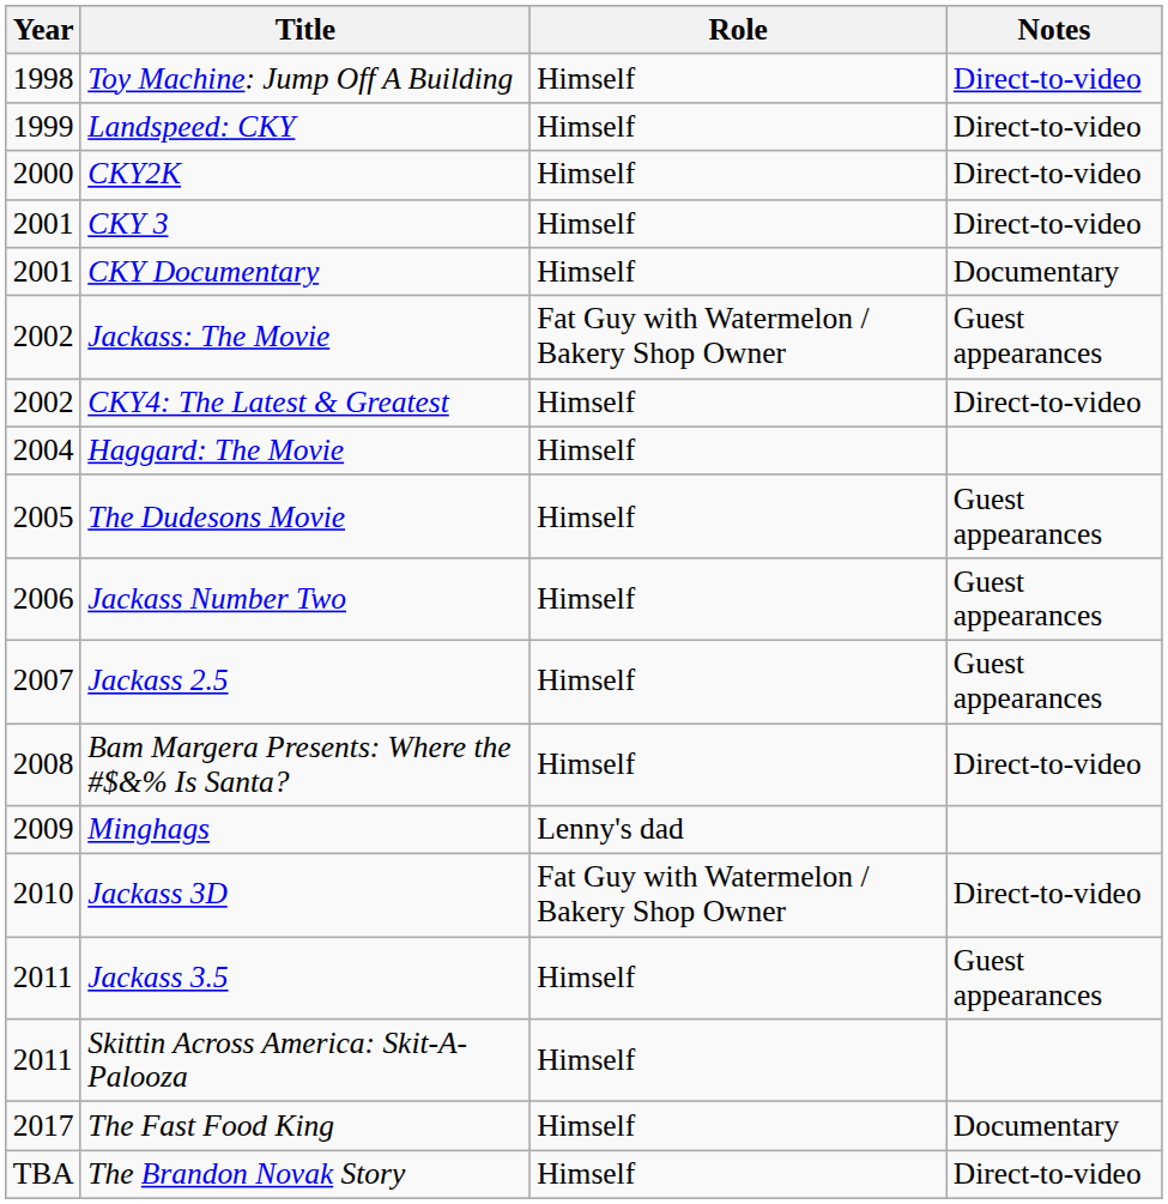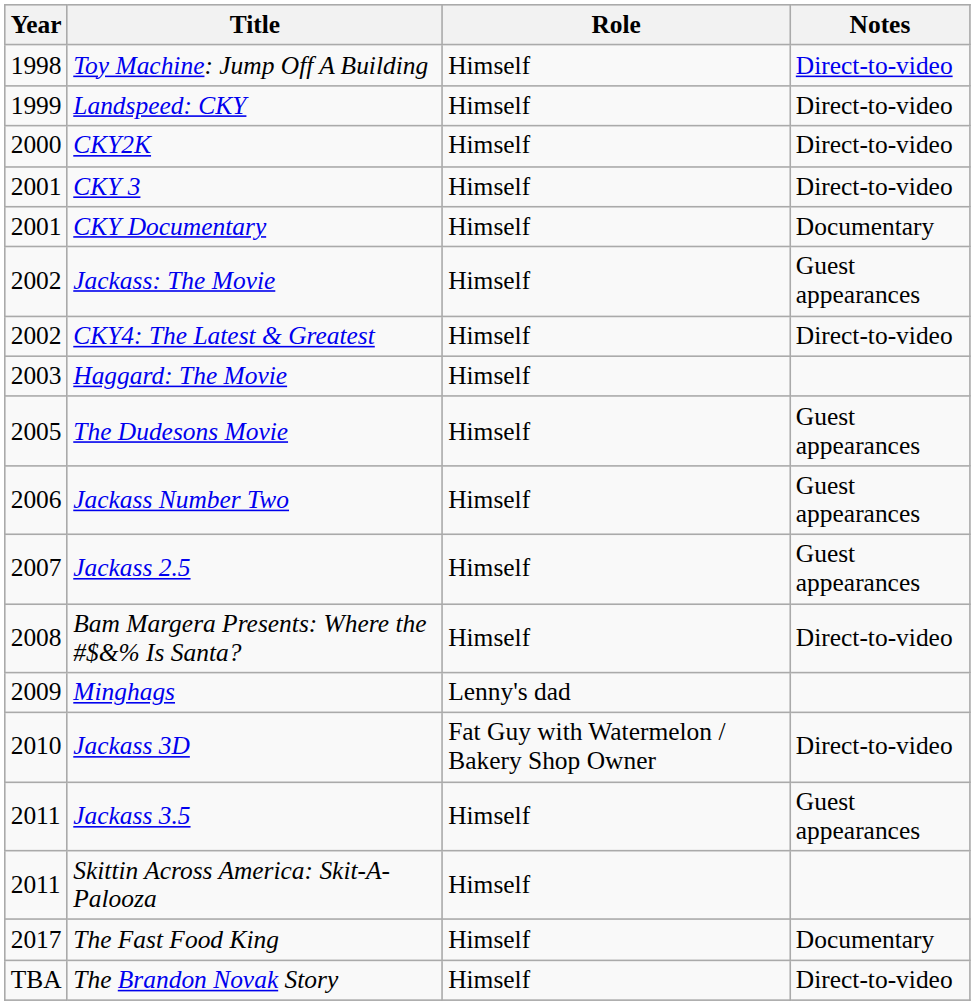 <table class="wikitable sortable">
 <tr>
 <th>Year</th>
 <th>Title</th>
 <th>Role</th>
 <th class="unsortable">Notes</th>
 </tr>
 <tr>
 <td>1998</td>
 <td><em><a href='#'>Toy Machine</a>: Jump Off A Building</em></td>
 <td>Himself</td>
 <td><a href='#'>Direct-to-video</a></td>
 </tr>
 <tr>
 <td>1999</td>
 <td><em><a href='#'>Landspeed: CKY</a></em></td>
 <td>Himself</td>
 <td>Direct-to-video</td>
 </tr>
 <tr>
 <td>2000</td>
 <td><em><a href='#'>CKY2K</a></em></td>
 <td>Himself</td>
 <td>Direct-to-video</td>
 </tr>
 <tr>
 <td>2001</td>
 <td><em><a href='#'>CKY 3</a></em></td>
 <td>Himself</td>
 <td>Direct-to-video</td>
 </tr>
 <tr>
 <td>2001</td>
 <td><em><a href='#'>CKY Documentary</a></em></td>
 <td>Himself</td>
 <td>Documentary</td>
 </tr>
 <tr>
 <td>2002</td>
 <td><em><a href='#'>Jackass: The Movie</a></em></td>
-<td>Fat Guy with Watermelon / Bakery Shop Owner</td>
+<td>Himself</td>
 <td>Guest appearances</td>
 </tr>
 <tr>
 <td>2002</td>
 <td><em><a href='#'>CKY4: The Latest & Greatest</a></em></td>
 <td>Himself</td>
 <td>Direct-to-video</td>
 </tr>
 <tr>
-<td>2004</td>
+<td>2003</td>
 <td><em><a href='#'>Haggard: The Movie</a></em></td>
 <td>Himself</td>
 <td></td>
 </tr>
 <tr>
 <td>2005</td>
 <td><em><a href='#'>The Dudesons Movie</a></em></td>
 <td>Himself</td>
 <td>Guest appearances</td>
 </tr>
 <tr>
 <td>2006</td>
 <td><em><a href='#'>Jackass Number Two</a></em></td>
 <td>Himself</td>
 <td>Guest appearances</td>
 </tr>
 <tr>
 <td>2007</td>
 <td><em><a href='#'>Jackass 2.5</a></em></td>
 <td>Himself</td>
 <td>Guest appearances</td>
 </tr>
 <tr>
 <td>2008</td>
 <td><em>Bam Margera Presents: Where the #$&% Is Santa?</em></td>
 <td>Himself</td>
 <td>Direct-to-video</td>
 </tr>
 <tr>
 <td>2009</td>
 <td><em><a href='#'>Minghags</a></em></td>
 <td>Lenny's dad</td>
 <td></td>
 </tr>
 <tr>
 <td>2010</td>
 <td><em><a href='#'>Jackass 3D</a></em></td>
 <td>Fat Guy with Watermelon / Bakery Shop Owner</td>
 <td>Direct-to-video</td>
 </tr>
 <tr>
 <td>2011</td>
 <td><em><a href='#'>Jackass 3.5</a></em></td>
 <td>Himself</td>
 <td>Guest appearances</td>
 </tr>
 <tr>
 <td>2011</td>
 <td><em>Skittin Across America: Skit-A-Palooza</em></td>
 <td>Himself</td>
 <td></td>
 </tr>
 <tr>
 <td>2017</td>
 <td><em>The Fast Food King</em></td>
 <td>Himself</td>
 <td>Documentary</td>
 </tr>
 <tr>
 <td>TBA</td>
 <td><em>The <a href='#'>Brandon Novak</a> Story</em></td>
 <td>Himself</td>
 <td>Direct-to-video</td>
 </tr>
 </table>
